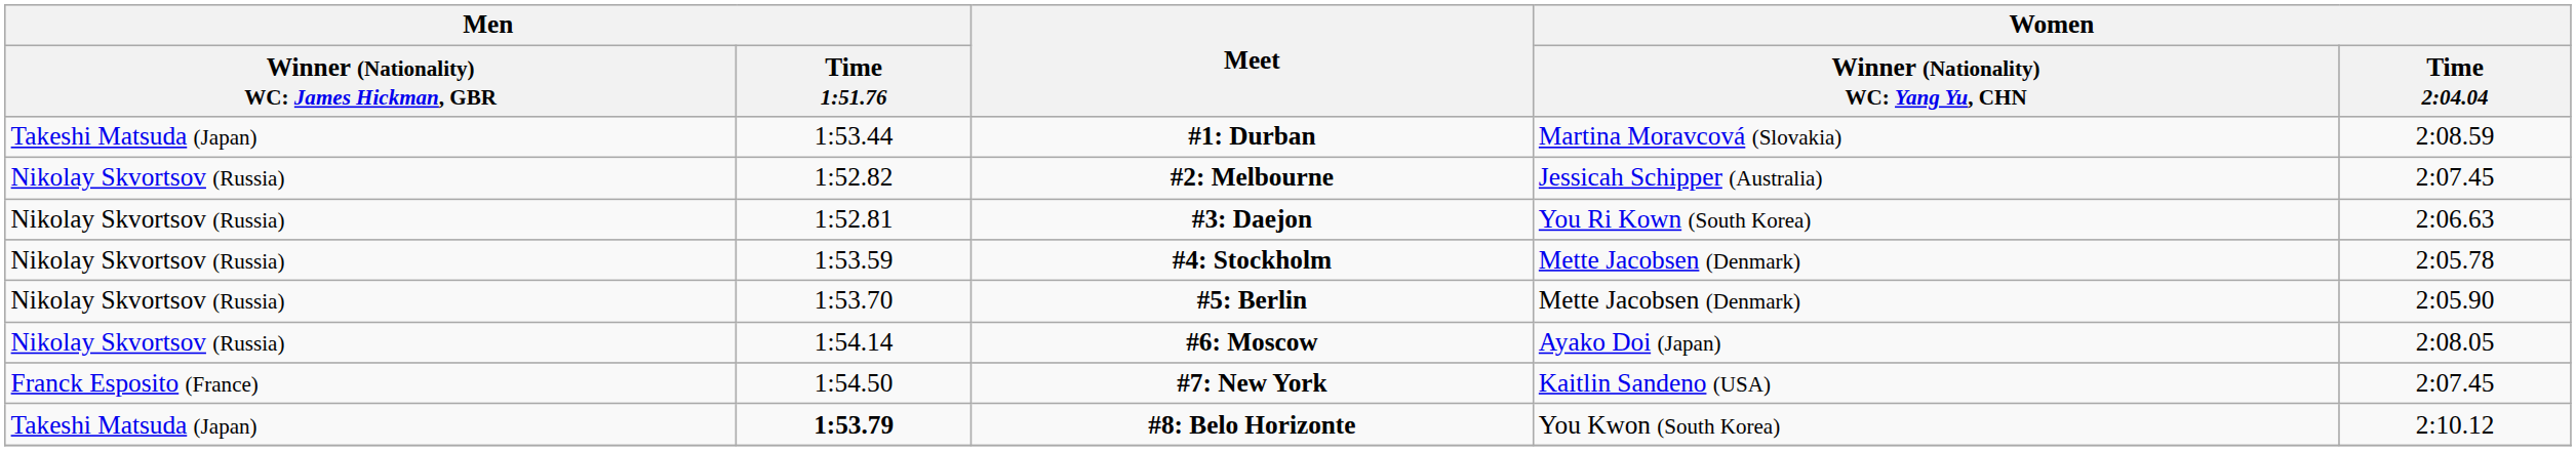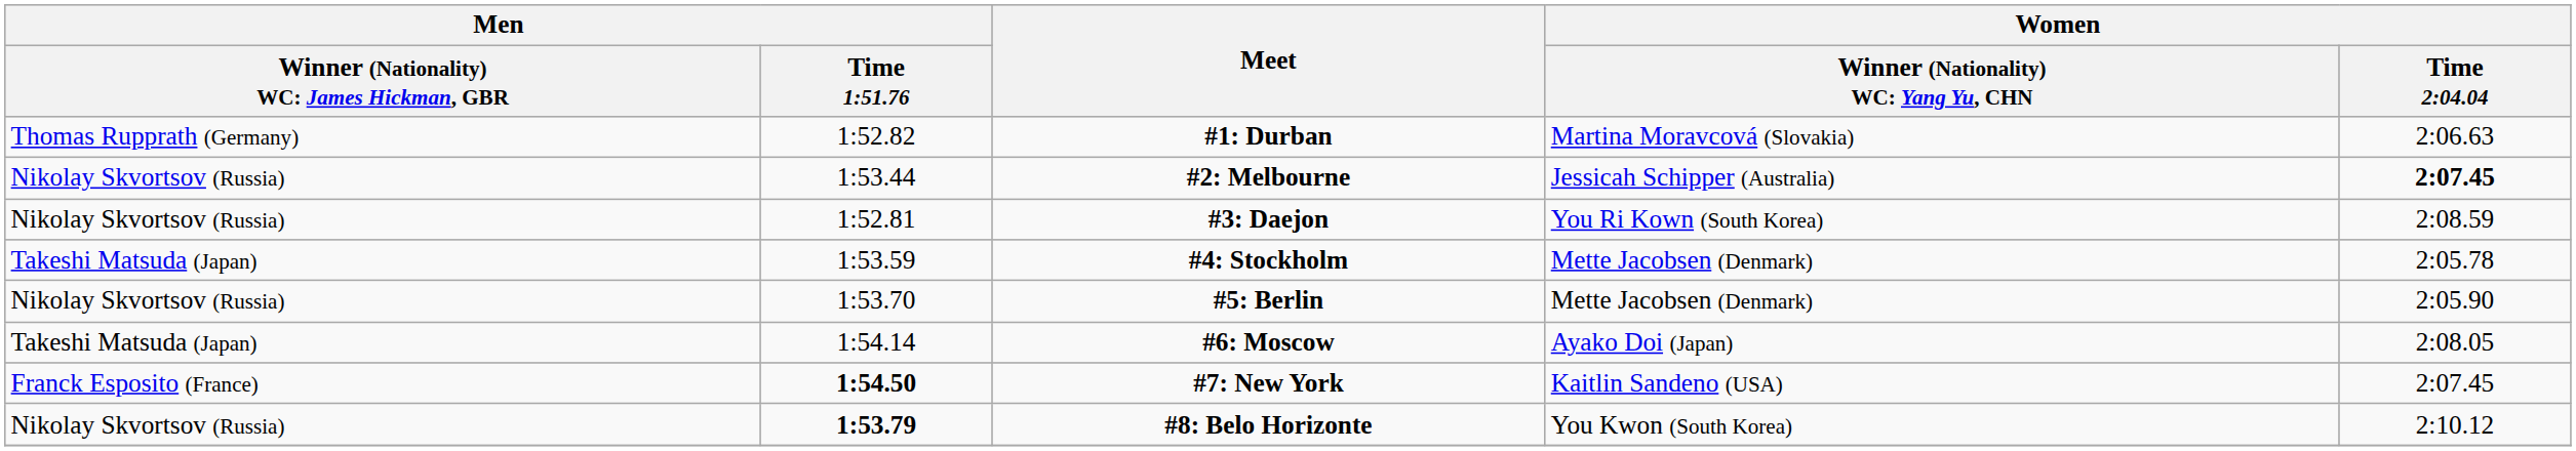 <table class=wikitable width=100%>
 <tr>
 <th colspan="2">Men</th>
 <th rowspan="2">Meet</th>
 <th colspan="2">Women</th>
 </tr>
 <tr>
 <th>Winner <small>(Nationality)<br>WC: <em><a href='#'>James Hickman</a></em>, GBR</small></th>
 <th>Time<br><small><em>1:51.76</em></small></th>
 <th>Winner <small>(Nationality)<br>WC: <em><a href='#'>Yang Yu</a></em>, CHN</small></th>
 <th>Time<br><small><em>2:04.04</em></small></th>
 </tr>
 <tr>
-<td> <a href='#'>Takeshi Matsuda</a> <small>(Japan)</small></td>
-<td align=center>1:53.44</td>
+<td> <a href='#'>Thomas Rupprath</a> <small>(Germany)</small></td>
+<td align=center>1:52.82</td>
 <td align=center><strong>#1: Durban</strong></td>
 <td> <a href='#'>Martina Moravcová</a> <small>(Slovakia)</small></td>
-<td align=center>2:08.59</td>
+<td align=center>2:06.63</td>
 </tr>
 <tr>
 <td> <a href='#'>Nikolay Skvortsov</a> <small>(Russia)</small></td>
-<td align=center>1:52.82</td>
+<td align=center>1:53.44</td>
 <td align=center><strong>#2: Melbourne</strong></td>
 <td> <a href='#'>Jessicah Schipper</a> <small>(Australia)</small></td>
-<td align=center>2:07.45</td>
+<td align=center><strong>2:07.45</strong></td>
 </tr>
 <tr>
 <td> Nikolay Skvortsov <small>(Russia)</small></td>
 <td align=center>1:52.81</td>
 <td align=center><strong>#3: Daejon</strong></td>
 <td> <a href='#'>You Ri Kown</a> <small>(South Korea)</small></td>
-<td align=center>2:06.63</td>
+<td align=center>2:08.59</td>
 </tr>
 <tr>
-<td> Nikolay Skvortsov <small>(Russia)</small></td>
+<td> <a href='#'>Takeshi Matsuda</a> <small>(Japan)</small></td>
 <td align=center>1:53.59</td>
 <td align=center><strong>#4: Stockholm</strong></td>
 <td> <a href='#'>Mette Jacobsen</a> <small>(Denmark)</small></td>
 <td align=center>2:05.78</td>
 </tr>
 <tr>
 <td> Nikolay Skvortsov <small>(Russia)</small></td>
 <td align=center>1:53.70</td>
 <td align=center><strong>#5: Berlin</strong></td>
 <td> Mette Jacobsen <small>(Denmark)</small></td>
 <td align=center>2:05.90</td>
 </tr>
 <tr>
-<td> <a href='#'>Nikolay Skvortsov</a> <small>(Russia)</small></td>
+<td> Takeshi Matsuda <small>(Japan)</small></td>
 <td align=center>1:54.14</td>
 <td align=center><strong>#6: Moscow</strong></td>
 <td> <a href='#'>Ayako Doi</a> <small>(Japan)</small></td>
 <td align=center>2:08.05</td>
 </tr>
 <tr>
 <td> <a href='#'>Franck Esposito</a> <small>(France)</small></td>
-<td align=center>1:54.50</td>
+<td align=center><strong>1:54.50</strong></td>
 <td align=center><strong>#7: New York</strong></td>
 <td> <a href='#'>Kaitlin Sandeno</a> <small>(USA)</small></td>
 <td align=center>2:07.45</td>
 </tr>
 <tr>
-<td> <a href='#'>Takeshi Matsuda</a> <small>(Japan)</small></td>
+<td> Nikolay Skvortsov <small>(Russia)</small></td>
 <td align=center><strong>1:53.79</strong></td>
 <td align=center><strong>#8: Belo Horizonte</strong></td>
 <td> You Kwon <small>(South Korea)</small></td>
 <td align=center>2:10.12</td>
 </tr>
 <tr>
 </tr>
 </table>
